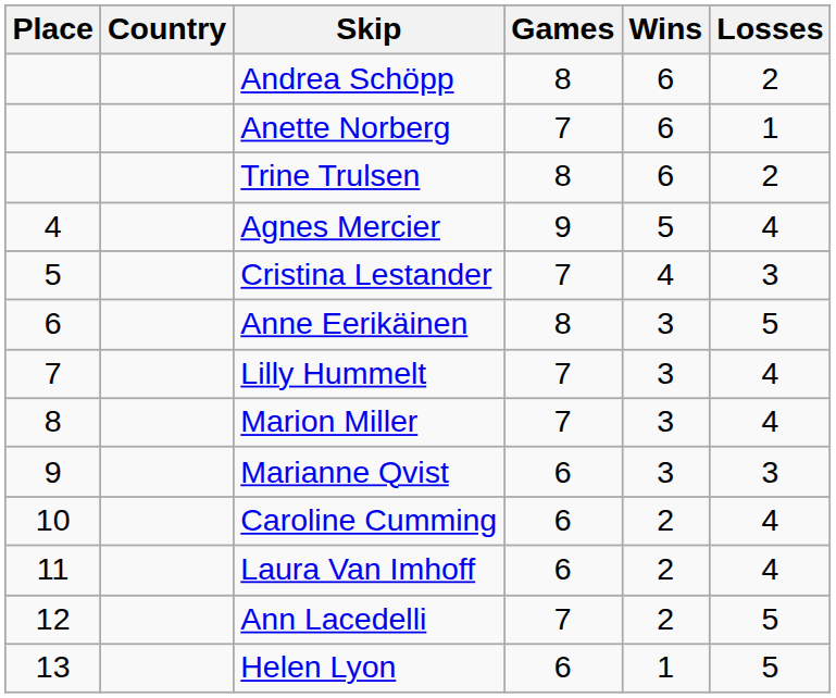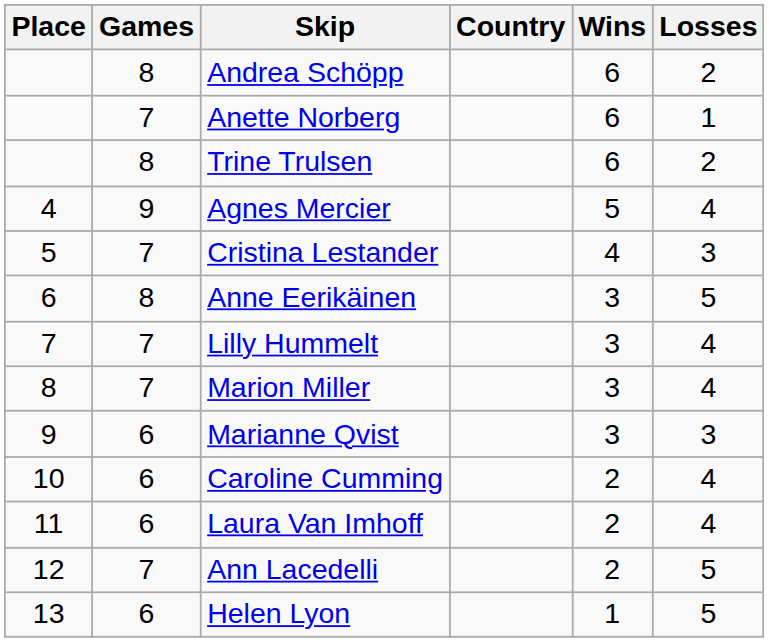 <table class="wikitable" style="text-align:center">
 <tr>
 <th>Place</th>
+<th>Games</th>
+<th>Skip</th>
 <th>Country</th>
-<th>Skip</th>
-<th>Games</th>
 <th>Wins</th>
 <th>Losses</th>
 </tr>
 <tr>
 <td></td>
+<td>8</td>
+<td align=left><a href='#'>Andrea Schöpp</a></td>
 <td align=left></td>
-<td align=left><a href='#'>Andrea Schöpp</a></td>
-<td>8</td>
 <td>6</td>
 <td>2</td>
 </tr>
 <tr>
 <td></td>
+<td>7</td>
+<td align=left><a href='#'>Anette Norberg</a></td>
 <td align=left></td>
-<td align=left><a href='#'>Anette Norberg</a></td>
-<td>7</td>
 <td>6</td>
 <td>1</td>
 </tr>
 <tr>
 <td></td>
+<td>8</td>
+<td align=left><a href='#'>Trine Trulsen</a></td>
 <td align=left></td>
-<td align=left><a href='#'>Trine Trulsen</a></td>
-<td>8</td>
 <td>6</td>
 <td>2</td>
 </tr>
 <tr>
 <td>4</td>
+<td>9</td>
+<td align=left><a href='#'>Agnes Mercier</a></td>
 <td align=left></td>
-<td align=left><a href='#'>Agnes Mercier</a></td>
-<td>9</td>
 <td>5</td>
 <td>4</td>
 </tr>
 <tr>
 <td>5</td>
+<td>7</td>
+<td align=left><a href='#'>Cristina Lestander</a></td>
 <td align=left></td>
-<td align=left><a href='#'>Cristina Lestander</a></td>
-<td>7</td>
 <td>4</td>
 <td>3</td>
 </tr>
 <tr>
 <td>6</td>
+<td>8</td>
+<td align=left><a href='#'>Anne Eerikäinen</a></td>
 <td align=left></td>
-<td align=left><a href='#'>Anne Eerikäinen</a></td>
-<td>8</td>
 <td>3</td>
 <td>5</td>
 </tr>
 <tr>
 <td>7</td>
+<td>7</td>
+<td align=left><a href='#'>Lilly Hummelt</a></td>
 <td align=left></td>
-<td align=left><a href='#'>Lilly Hummelt</a></td>
-<td>7</td>
 <td>3</td>
 <td>4</td>
 </tr>
 <tr>
 <td>8</td>
+<td>7</td>
+<td align=left><a href='#'>Marion Miller</a></td>
 <td align=left></td>
-<td align=left><a href='#'>Marion Miller</a></td>
-<td>7</td>
 <td>3</td>
 <td>4</td>
 </tr>
 <tr>
 <td>9</td>
+<td>6</td>
+<td align=left><a href='#'>Marianne Qvist</a></td>
 <td align=left></td>
-<td align=left><a href='#'>Marianne Qvist</a></td>
-<td>6</td>
 <td>3</td>
 <td>3</td>
 </tr>
 <tr>
 <td>10</td>
+<td>6</td>
+<td align=left><a href='#'>Caroline Cumming</a></td>
 <td align=left></td>
-<td align=left><a href='#'>Caroline Cumming</a></td>
-<td>6</td>
 <td>2</td>
 <td>4</td>
 </tr>
 <tr>
 <td>11</td>
+<td>6</td>
+<td align=left><a href='#'>Laura Van Imhoff</a></td>
 <td align=left></td>
-<td align=left><a href='#'>Laura Van Imhoff</a></td>
-<td>6</td>
 <td>2</td>
 <td>4</td>
 </tr>
 <tr>
 <td>12</td>
+<td>7</td>
+<td align=left><a href='#'>Ann Lacedelli</a></td>
 <td align=left></td>
-<td align=left><a href='#'>Ann Lacedelli</a></td>
-<td>7</td>
 <td>2</td>
 <td>5</td>
 </tr>
 <tr>
 <td>13</td>
+<td>6</td>
+<td align=left><a href='#'>Helen Lyon</a></td>
 <td align=left></td>
-<td align=left><a href='#'>Helen Lyon</a></td>
-<td>6</td>
 <td>1</td>
 <td>5</td>
 </tr>
 </table>
